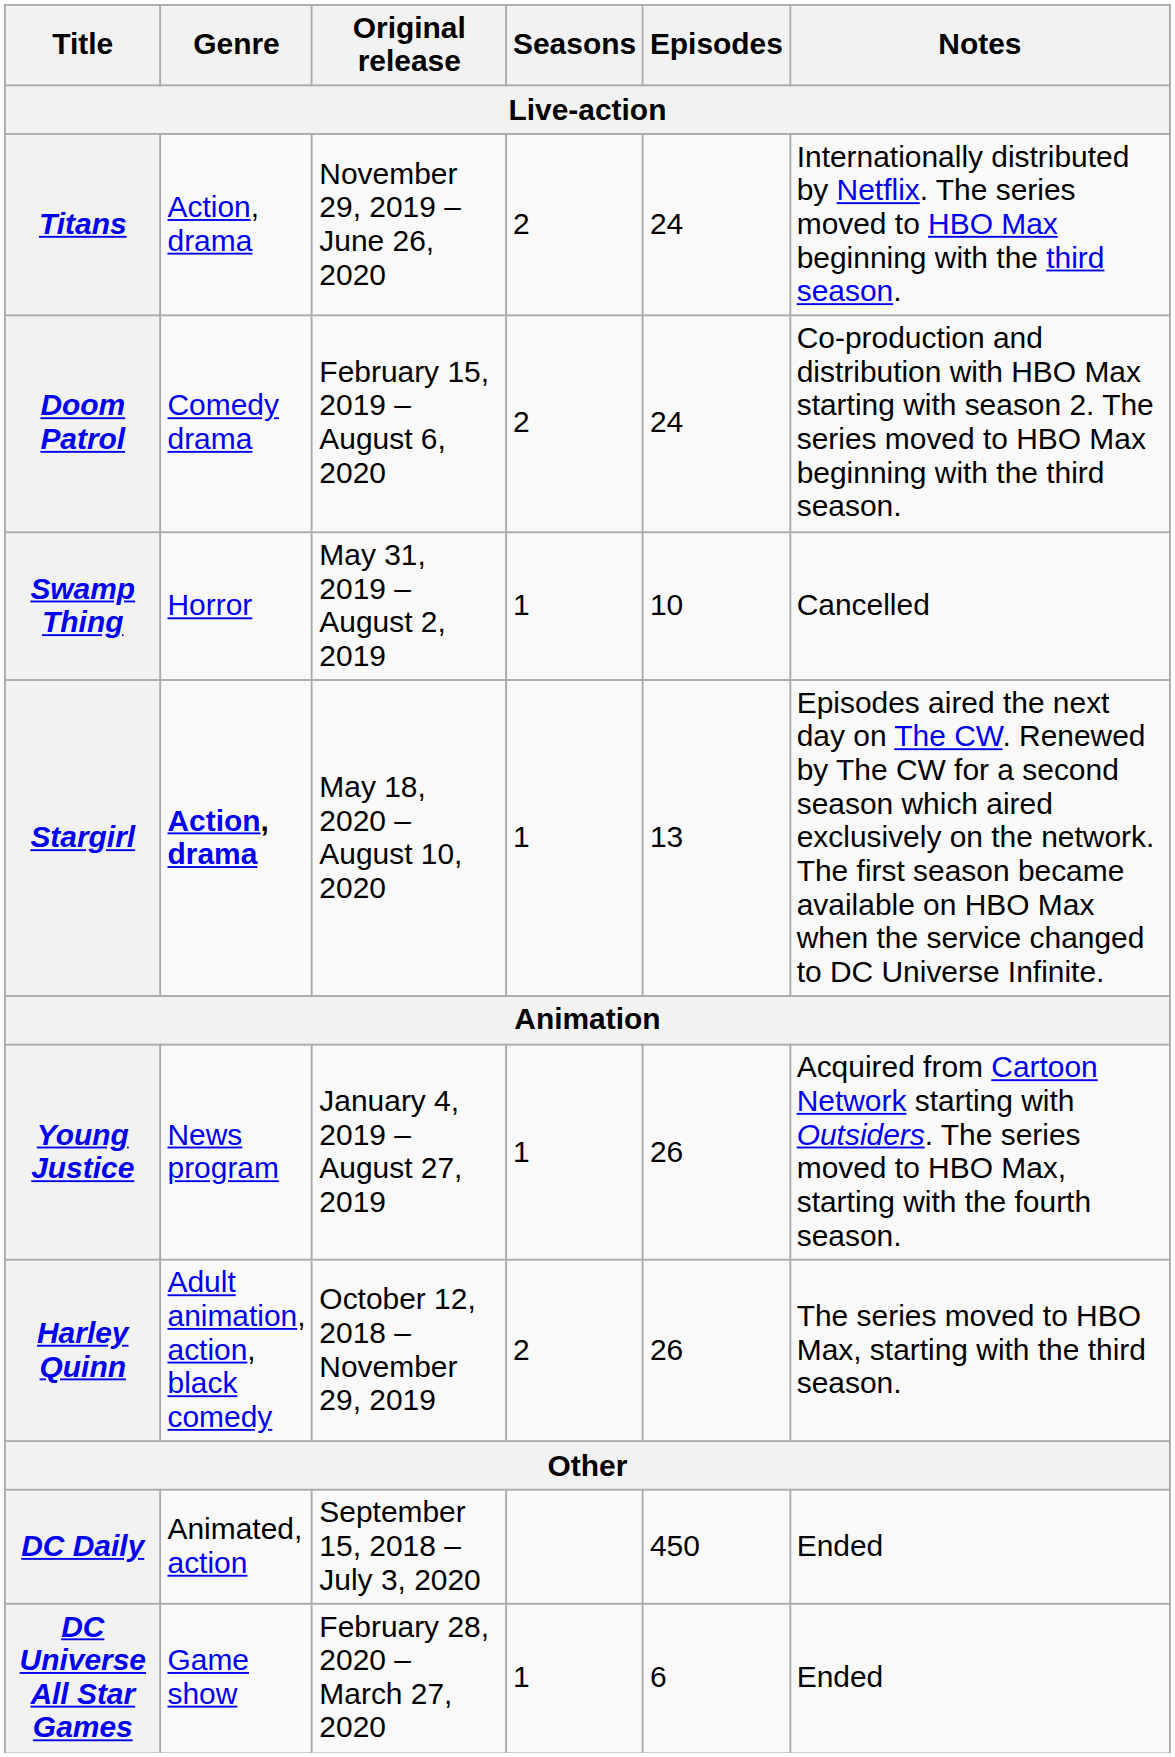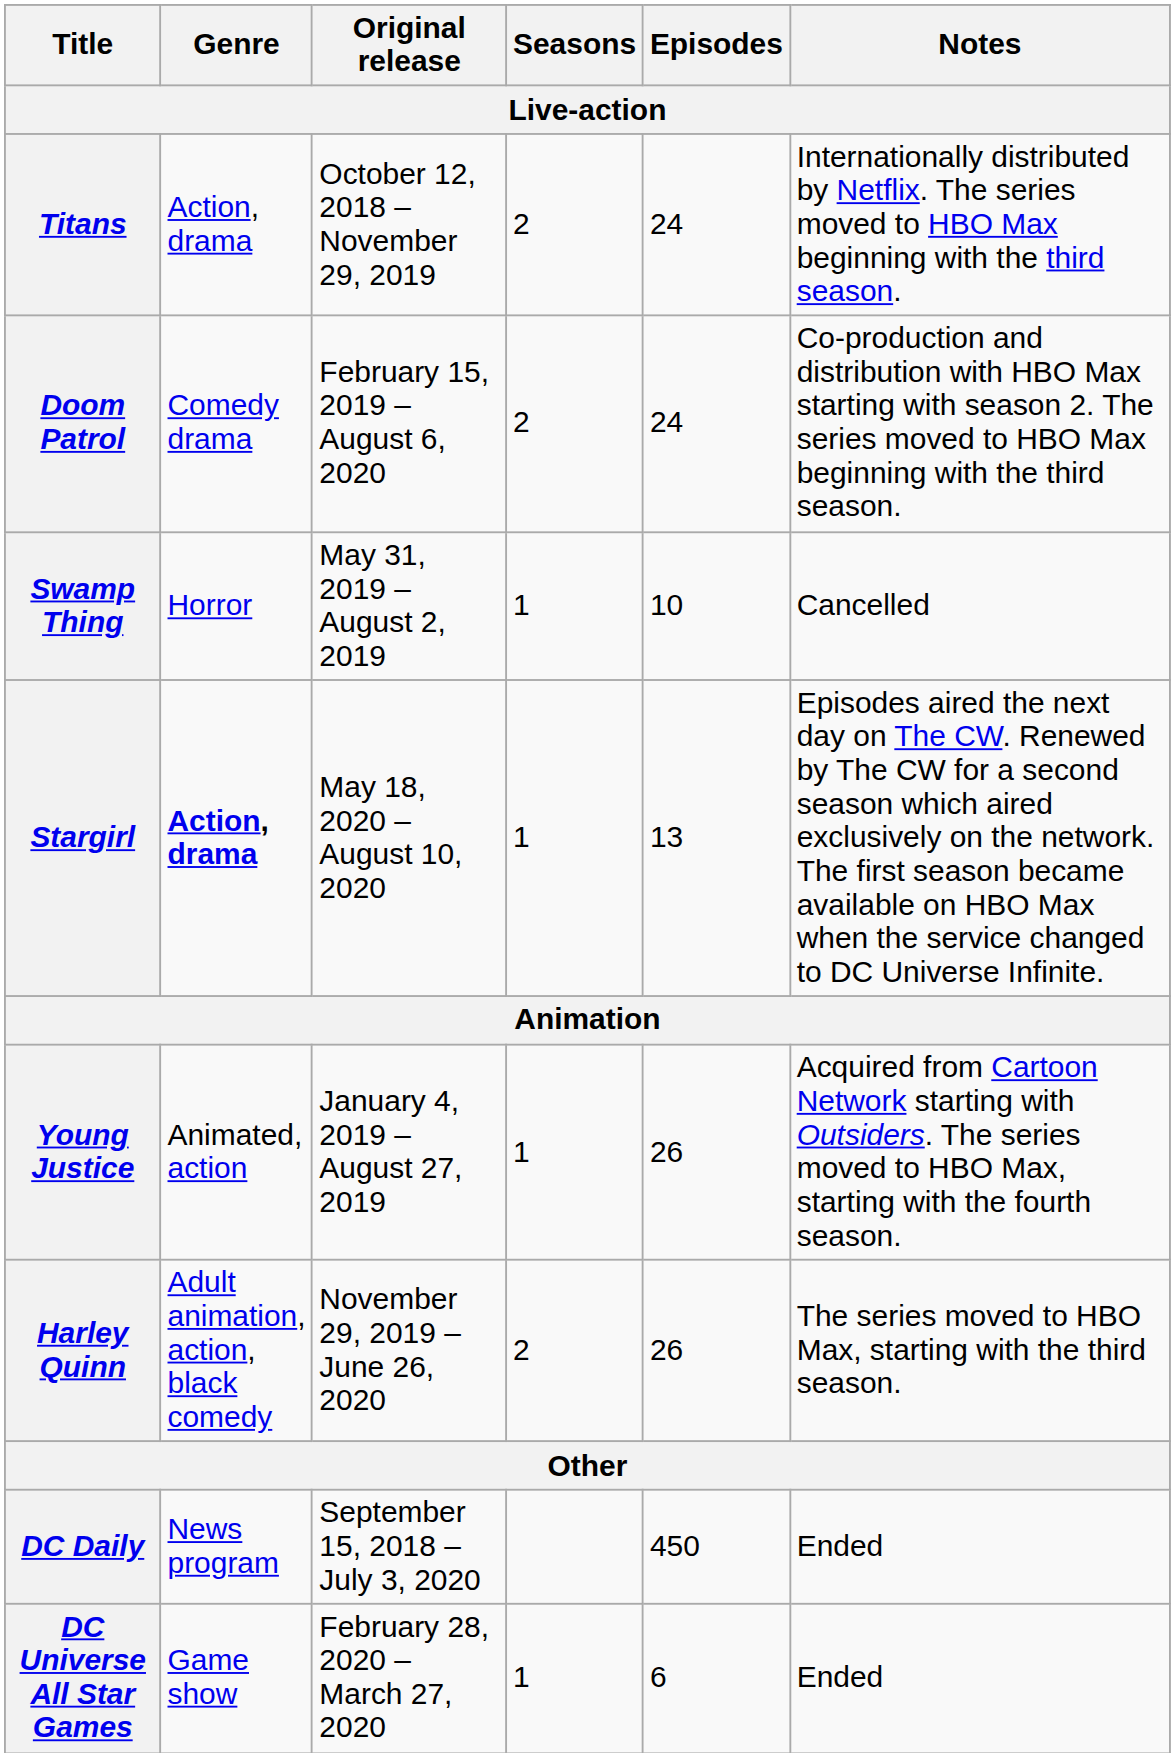 <table class="wikitable plainrowheaders sortable" style="width:100%">
 <tr>
 <th scope="col" style="width:14%">Title</th>
 <th scope="col">Genre</th>
 <th scope="col" style="width:18%">Original release</th>
 <th scope="col" style="width:7%">Seasons</th>
 <th scope="col">Episodes</th>
 <th scope="col" style="width:40%">Notes</th>
 </tr>
 <tr>
 <th colspan="6">Live-action</th>
 </tr>
 <tr>
 <th scope="row"><em><a href='#'>Titans</a></em></th>
 <td><a href='#'>Action</a>, <a href='#'>drama</a></td>
-<td>November 29, 2019 – June 26, 2020</td>
+<td>October 12, 2018 – November 29, 2019</td>
 <td>2</td>
 <td>24</td>
 <td>Internationally distributed by <a href='#'>Netflix</a>. The series moved to <a href='#'>HBO Max</a> beginning with the <a href='#'>third season</a>.</td>
 </tr>
 <tr>
 <th scope="row"><em><a href='#'>Doom Patrol</a></em></th>
 <td><a href='#'>Comedy drama</a></td>
 <td>February 15, 2019 – August 6, 2020</td>
 <td>2</td>
 <td>24</td>
 <td>Co-production and distribution with HBO Max starting with season 2. The series moved to HBO Max beginning with the third season.</td>
 </tr>
 <tr>
 <th scope="row"><em><a href='#'>Swamp Thing</a></em></th>
 <td><a href='#'>Horror</a></td>
 <td>May 31, 2019 – August 2, 2019</td>
 <td>1</td>
 <td>10</td>
 <td>Cancelled</td>
 </tr>
 <tr>
 <th scope="row"><em><a href='#'>Stargirl</a></em></th>
 <td><strong><a href='#'>Action</a>, <a href='#'>drama</a></strong></td>
 <td>May 18, 2020 – August 10, 2020</td>
 <td>1</td>
 <td>13</td>
 <td>Episodes aired the next day on <a href='#'>The CW</a>. Renewed by The CW for a second season which aired exclusively on the network. The first season became available on HBO Max when the service changed to DC Universe Infinite.</td>
 </tr>
 <tr>
 <th colspan="7">Animation</th>
 </tr>
 <tr>
 <th scope="row"><em><a href='#'>Young Justice</a></em></th>
-<td><a href='#'>News program</a></td>
+<td>Animated, <a href='#'>action</a></td>
 <td>January 4, 2019 – August 27, 2019</td>
 <td>1</td>
 <td>26</td>
 <td>Acquired from <a href='#'>Cartoon Network</a> starting with <em><a href='#'>Outsiders</a></em>. The series moved to HBO Max, starting with the fourth season.</td>
 </tr>
 <tr>
 <th scope="row"><em><a href='#'>Harley Quinn</a></em></th>
 <td><a href='#'>Adult animation</a>, <a href='#'>action</a>, <a href='#'>black comedy</a></td>
-<td>October 12, 2018 – November 29, 2019</td>
+<td>November 29, 2019 – June 26, 2020</td>
 <td>2</td>
 <td>26</td>
 <td>The series moved to HBO Max, starting with the third season.</td>
 </tr>
 <tr>
 <th colspan="7">Other</th>
 </tr>
 <tr>
 <th scope="row"><em><a href='#'>DC Daily</a></em></th>
-<td>Animated, <a href='#'>action</a></td>
+<td><a href='#'>News program</a></td>
 <td>September 15, 2018 – July 3, 2020</td>
 <td></td>
 <td>450</td>
 <td>Ended</td>
 </tr>
 <tr>
 <th scope="row"><em><a href='#'>DC Universe All Star Games</a></em></th>
 <td><a href='#'>Game show</a></td>
 <td>February 28, 2020 – March 27, 2020</td>
 <td>1</td>
 <td>6</td>
 <td>Ended</td>
 </tr>
 </table>
